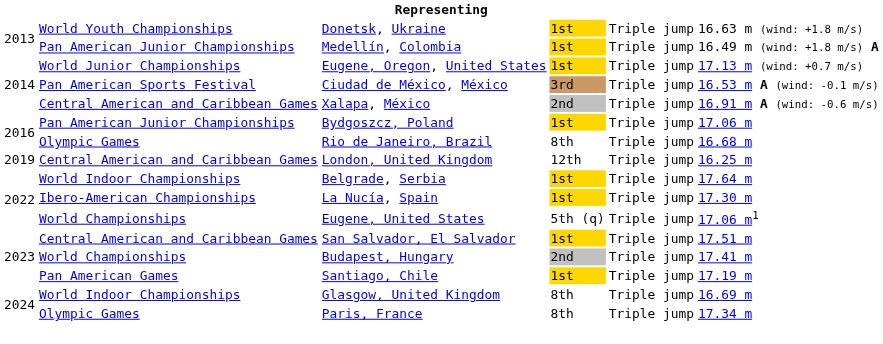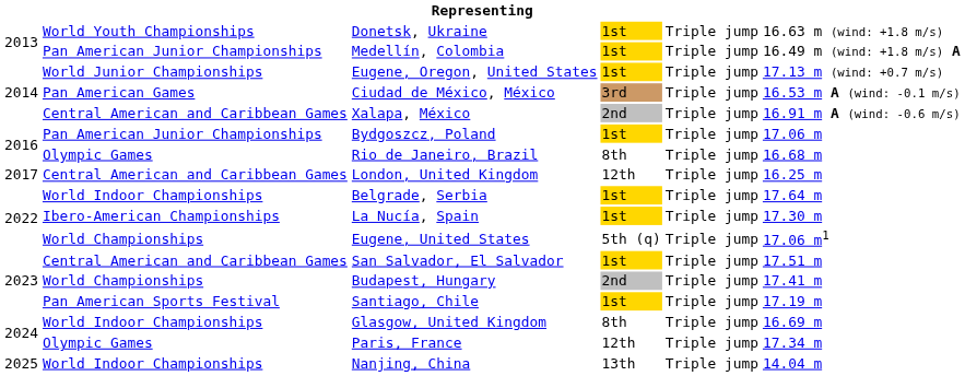 <table>
 <tr>
 <th colspan="6">Representing </th>
 </tr>
 <tr>
 <td rowspan=2>2013</td>
 <td><a href='#'>World Youth Championships</a></td>
 <td><a href='#'>Donetsk</a>, <a href='#'>Ukraine</a></td>
 <td bgcolor=gold>1st</td>
 <td>Triple jump</td>
 <td>16.63 m <small>(wind: +1.8 m/s)</small></td>
 </tr>
 <tr>
 <td><a href='#'>Pan American Junior Championships</a></td>
 <td><a href='#'>Medellín</a>, <a href='#'>Colombia</a></td>
 <td bgcolor=gold>1st</td>
 <td>Triple jump</td>
 <td>16.49 m <small>(wind: +1.8 m/s)</small> <strong>A</strong></td>
 </tr>
 <tr>
 <td rowspan=3>2014</td>
 <td><a href='#'>World Junior Championships</a></td>
 <td><a href='#'>Eugene, Oregon</a>, <a href='#'>United States</a></td>
 <td bgcolor=gold>1st</td>
 <td>Triple jump</td>
 <td><a href='#'>17.13 m</a> <small>(wind: +0.7 m/s)</small></td>
 </tr>
 <tr>
-<td><a href='#'>Pan American Sports Festival</a></td>
+<td><a href='#'>Pan American Games</a></td>
 <td><a href='#'>Ciudad de México</a>, <a href='#'>México</a></td>
 <td bgcolor="cc9966">3rd</td>
 <td>Triple jump</td>
 <td><a href='#'>16.53 m</a>  <strong>A</strong> <small>(wind: -0.1 m/s)</small></td>
 </tr>
 <tr>
 <td><a href='#'>Central American and Caribbean Games</a></td>
 <td><a href='#'>Xalapa</a>, <a href='#'>México</a></td>
 <td bgcolor=silver>2nd</td>
 <td>Triple jump</td>
 <td><a href='#'>16.91 m</a>  <strong>A</strong> <small>(wind: -0.6 m/s)</small></td>
 </tr>
 <tr>
 <td rowspan=2>2016</td>
 <td><a href='#'>Pan American Junior Championships</a></td>
 <td><a href='#'>Bydgoszcz, Poland</a></td>
 <td bgcolor=gold>1st</td>
 <td>Triple jump</td>
 <td><a href='#'>17.06 m</a></td>
 </tr>
 <tr>
 <td><a href='#'>Olympic Games</a></td>
 <td><a href='#'>Rio de Janeiro, Brazil</a></td>
 <td>8th</td>
 <td>Triple jump</td>
 <td><a href='#'>16.68 m</a></td>
 </tr>
 <tr>
-<td>2019</td>
+<td>2017</td>
 <td><a href='#'>Central American and Caribbean Games</a></td>
 <td><a href='#'>London, United Kingdom</a></td>
 <td>12th</td>
 <td>Triple jump</td>
 <td><a href='#'>16.25 m</a></td>
 </tr>
 <tr>
 <td rowspan=3>2022</td>
 <td><a href='#'>World Indoor Championships</a></td>
 <td><a href='#'>Belgrade</a>, <a href='#'>Serbia</a></td>
 <td bgcolor=gold>1st</td>
 <td>Triple jump</td>
 <td><a href='#'>17.64 m</a></td>
 </tr>
 <tr>
 <td><a href='#'>Ibero-American Championships</a></td>
 <td><a href='#'>La Nucía</a>, <a href='#'>Spain</a></td>
 <td bgcolor=gold>1st</td>
 <td>Triple jump</td>
 <td><a href='#'>17.30 m</a></td>
 </tr>
 <tr>
 <td><a href='#'>World Championships</a></td>
 <td><a href='#'>Eugene, United States</a></td>
 <td>5th (q)</td>
 <td>Triple jump</td>
 <td><a href='#'>17.06 m</a><sup>1</sup></td>
 </tr>
 <tr>
 <td rowspan=3>2023</td>
 <td><a href='#'>Central American and Caribbean Games</a></td>
 <td><a href='#'>San Salvador, El Salvador</a></td>
 <td bgcolor=gold>1st</td>
 <td>Triple jump</td>
 <td><a href='#'>17.51 m</a></td>
 </tr>
 <tr>
 <td><a href='#'>World Championships</a></td>
 <td><a href='#'>Budapest, Hungary</a></td>
 <td bgcolor=silver>2nd</td>
 <td>Triple jump</td>
 <td><a href='#'>17.41 m</a></td>
 </tr>
 <tr>
-<td><a href='#'>Pan American Games</a></td>
+<td><a href='#'>Pan American Sports Festival</a></td>
 <td><a href='#'>Santiago, Chile</a></td>
 <td bgcolor=gold>1st</td>
 <td>Triple jump</td>
 <td><a href='#'>17.19 m</a></td>
 </tr>
 <tr>
 <td rowspan=2>2024</td>
 <td><a href='#'>World Indoor Championships</a></td>
 <td><a href='#'>Glasgow, United Kingdom</a></td>
 <td>8th</td>
 <td>Triple jump</td>
 <td><a href='#'>16.69 m</a></td>
 </tr>
 <tr>
 <td><a href='#'>Olympic Games</a></td>
 <td><a href='#'>Paris, France</a></td>
-<td>8th</td>
+<td>12th</td>
 <td>Triple jump</td>
 <td><a href='#'>17.34 m</a></td>
 </tr>
+<tr>
+<td>2025</td>
+<td><a href='#'>World Indoor Championships</a></td>
+<td><a href='#'>Nanjing, China</a></td>
+<td>13th</td>
+<td>Triple jump</td>
+<td><a href='#'>14.04 m</a></td>
+</tr>
 </table>
